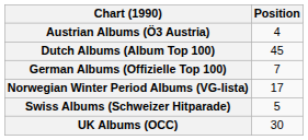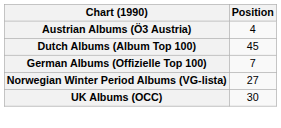 <table class="wikitable sortable plainrowheaders" style="text-align:center">
 <tr>
 <th scope="col">Chart (1990)</th>
 <th scope="col">Position</th>
 </tr>
 <tr>
 <th scope="row">Austrian Albums (Ö3 Austria)</th>
 <td>4</td>
 </tr>
 <tr>
 <th scope="row">Dutch Albums (Album Top 100)</th>
 <td>45</td>
 </tr>
 <tr>
 <th scope="row">German Albums (Offizielle Top 100)</th>
 <td>7</td>
 </tr>
 <tr>
 <th scope="row">Norwegian Winter Period Albums (VG-lista)</th>
-<td>17</td>
-</tr>
-<tr>
-<th scope="row">Swiss Albums (Schweizer Hitparade)</th>
-<td>5</td>
+<td>27</td>
 </tr>
 <tr>
 <th scope="row">UK Albums (OCC)</th>
 <td>30</td>
 </tr>
 </table>
